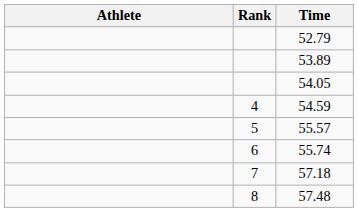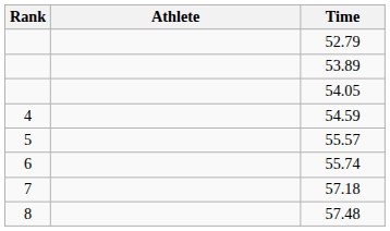 <table class=wikitable style="text-align:center">
 <tr>
+<th width=40>Rank</th>
 <th width=250>Athlete</th>
-<th width=40>Rank</th>
 <th width=80>Time</th>
 </tr>
 <tr>
+<td></td>
 <td align=left></td>
-<td></td>
 <td>52.79</td>
 </tr>
 <tr>
+<td></td>
 <td align=left></td>
-<td></td>
 <td>53.89</td>
 </tr>
 <tr>
+<td></td>
 <td align=left></td>
-<td></td>
 <td>54.05</td>
 </tr>
 <tr>
+<td>4</td>
 <td align=left></td>
-<td>4</td>
 <td>54.59</td>
 </tr>
 <tr>
+<td>5</td>
 <td align=left></td>
-<td>5</td>
 <td>55.57</td>
 </tr>
 <tr>
+<td>6</td>
 <td align=left></td>
-<td>6</td>
 <td>55.74</td>
 </tr>
 <tr>
+<td>7</td>
 <td align=left></td>
-<td>7</td>
 <td>57.18</td>
 </tr>
 <tr>
+<td>8</td>
 <td align=left></td>
-<td>8</td>
 <td>57.48</td>
 </tr>
 </table>
